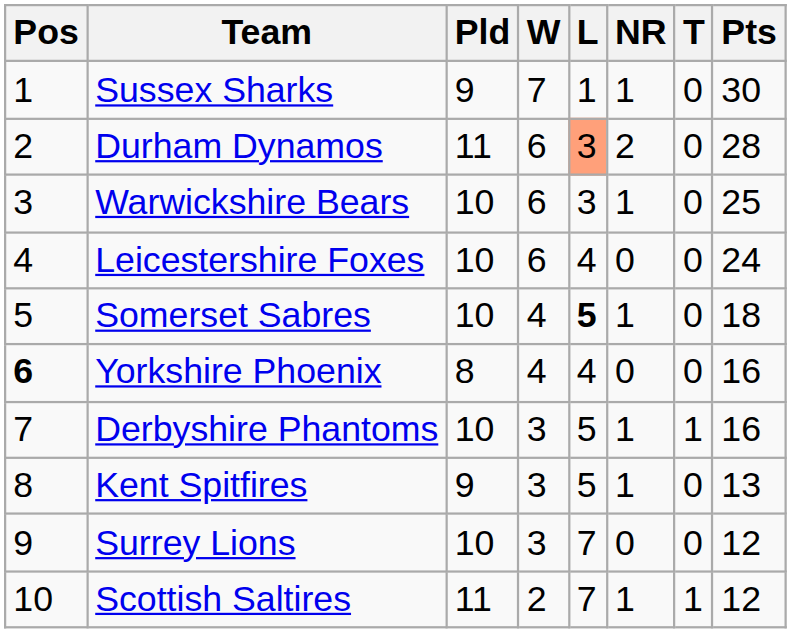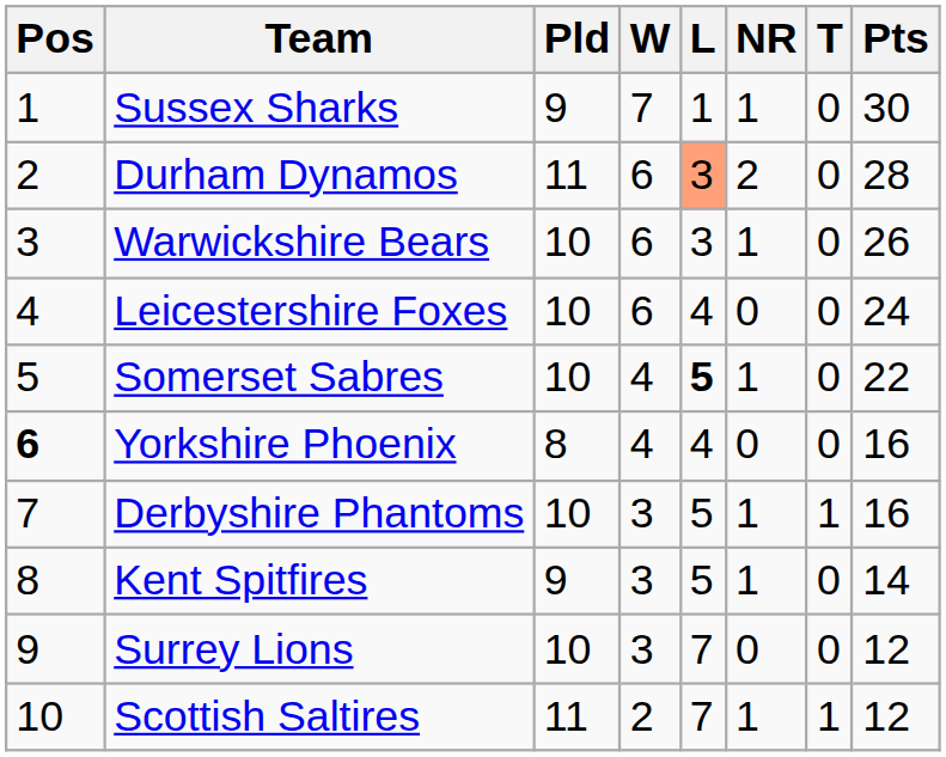 <table class="wikitable">
 <tr>
 <th>Pos</th>
 <th>Team</th>
 <th>Pld</th>
 <th>W</th>
 <th>L</th>
 <th>NR</th>
 <th>T</th>
 <th>Pts</th>
 </tr>
 <tr>
 <td>1</td>
 <td><a href='#'>Sussex Sharks</a></td>
 <td>9</td>
 <td>7</td>
 <td>1</td>
 <td>1</td>
 <td>0</td>
 <td>30</td>
 </tr>
 <tr>
 <td>2</td>
 <td><a href='#'>Durham Dynamos</a></td>
 <td>11</td>
 <td>6</td>
 <td style="background: lightsalmon;">3</td>
 <td>2</td>
 <td>0</td>
 <td>28</td>
 </tr>
 <tr>
 <td>3</td>
 <td><a href='#'>Warwickshire Bears</a></td>
 <td>10</td>
 <td>6</td>
 <td>3</td>
 <td>1</td>
 <td>0</td>
-<td>25</td>
+<td>26</td>
 </tr>
 <tr>
 <td>4</td>
 <td><a href='#'>Leicestershire Foxes</a></td>
 <td>10</td>
 <td>6</td>
 <td>4</td>
 <td>0</td>
 <td>0</td>
 <td>24</td>
 </tr>
 <tr>
 <td>5</td>
 <td><a href='#'>Somerset Sabres</a></td>
 <td>10</td>
 <td>4</td>
 <td><strong>5</strong></td>
 <td>1</td>
 <td>0</td>
-<td>18</td>
+<td>22</td>
 </tr>
 <tr>
 <td><strong>6</strong></td>
 <td><a href='#'>Yorkshire Phoenix</a></td>
 <td>8</td>
 <td>4</td>
 <td>4</td>
 <td>0</td>
 <td>0</td>
 <td>16</td>
 </tr>
 <tr>
 <td>7</td>
 <td><a href='#'>Derbyshire Phantoms</a></td>
 <td>10</td>
 <td>3</td>
 <td>5</td>
 <td>1</td>
 <td>1</td>
 <td>16</td>
 </tr>
 <tr>
 <td>8</td>
 <td><a href='#'>Kent Spitfires</a></td>
 <td>9</td>
 <td>3</td>
 <td>5</td>
 <td>1</td>
 <td>0</td>
-<td>13</td>
+<td>14</td>
 </tr>
 <tr>
 <td>9</td>
 <td><a href='#'>Surrey Lions</a></td>
 <td>10</td>
 <td>3</td>
 <td>7</td>
 <td>0</td>
 <td>0</td>
 <td>12</td>
 </tr>
 <tr>
 <td>10</td>
 <td><a href='#'>Scottish Saltires</a></td>
 <td>11</td>
 <td>2</td>
 <td>7</td>
 <td>1</td>
 <td>1</td>
 <td>12</td>
 </tr>
 </table>
